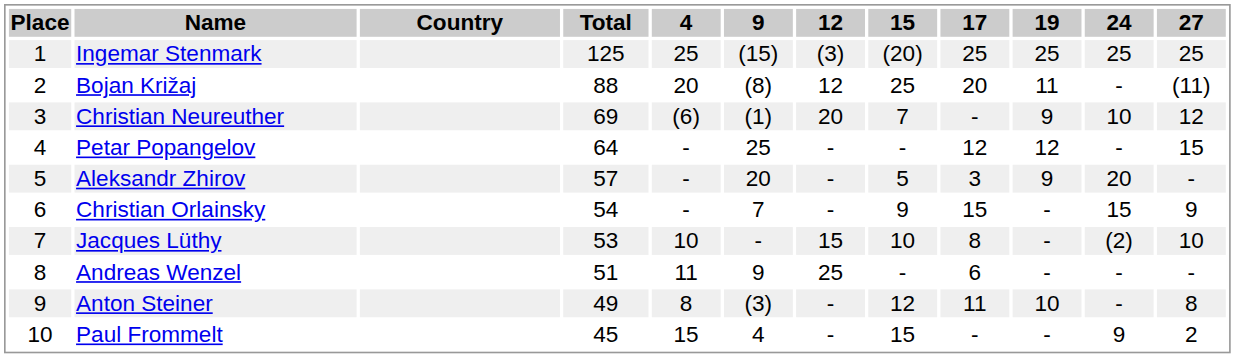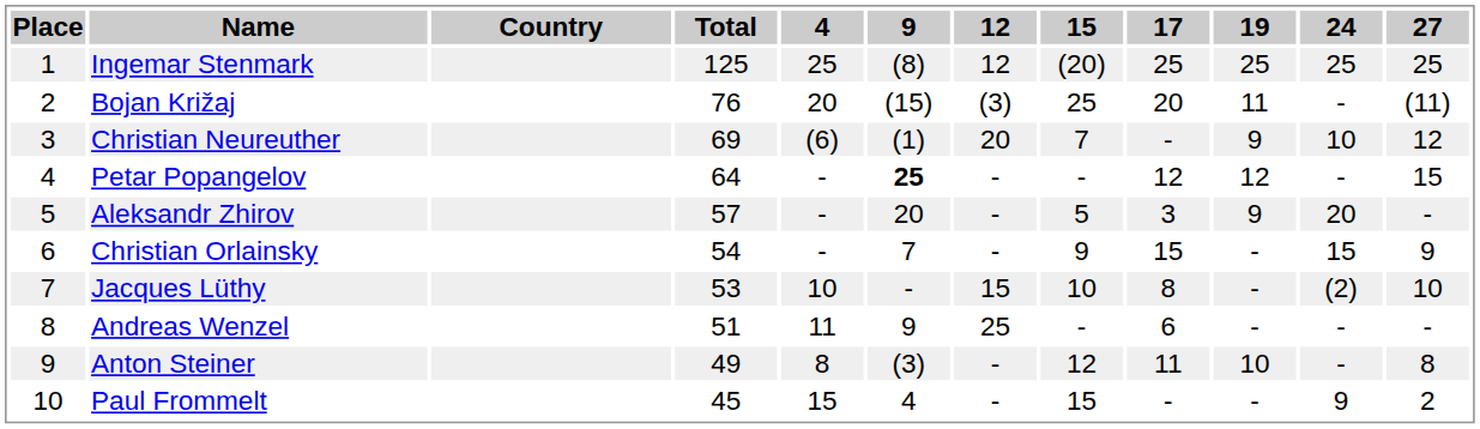 <table border="0" style="border: 1px solid #999; background-color:#FFFFFF; text-align:center; font-size:86%; line-height:15px;">
 <tr align="center" bgcolor="#CCCCCC">
 <th width=35>Place</th>
 <th width=170>Name</th>
 <th width=120>Country</th>
 <th width=50>Total</th>
 <th width=40>4</th>
 <th width=40>9</th>
 <th width=40>12</th>
 <th width=40>15</th>
 <th width=40>17</th>
 <th width=40>19</th>
 <th width=40>24</th>
 <th width=40>27</th>
 </tr>
 <tr bgcolor="#EFEFEF">
 <td>1</td>
 <td align="left"><a href='#'>Ingemar Stenmark</a></td>
 <td align="left"></td>
 <td>125</td>
 <td>25</td>
-<td>(15)</td>
-<td>(3)</td>
+<td>(8)</td>
+<td>12</td>
 <td>(20)</td>
 <td>25</td>
 <td>25</td>
 <td>25</td>
 <td>25</td>
 </tr>
 <tr>
 <td>2</td>
 <td align="left"><a href='#'>Bojan Križaj</a></td>
 <td align="left"></td>
-<td>88</td>
+<td>76</td>
 <td>20</td>
-<td>(8)</td>
-<td>12</td>
+<td>(15)</td>
+<td>(3)</td>
 <td>25</td>
 <td>20</td>
 <td>11</td>
 <td>-</td>
 <td>(11)</td>
 </tr>
 <tr bgcolor="#EFEFEF">
 <td>3</td>
 <td align="left"><a href='#'>Christian Neureuther</a></td>
 <td align="left"></td>
 <td>69</td>
 <td>(6)</td>
 <td>(1)</td>
 <td>20</td>
 <td>7</td>
 <td>-</td>
 <td>9</td>
 <td>10</td>
 <td>12</td>
 </tr>
 <tr>
 <td>4</td>
 <td align="left"><a href='#'>Petar Popangelov</a></td>
 <td align="left"></td>
 <td>64</td>
 <td>-</td>
-<td>25</td>
+<td><strong>25</strong></td>
 <td>-</td>
 <td>-</td>
 <td>12</td>
 <td>12</td>
 <td>-</td>
 <td>15</td>
 </tr>
 <tr bgcolor="#EFEFEF">
 <td>5</td>
 <td align="left"><a href='#'>Aleksandr Zhirov</a></td>
 <td align="left"></td>
 <td>57</td>
 <td>-</td>
 <td>20</td>
 <td>-</td>
 <td>5</td>
 <td>3</td>
 <td>9</td>
 <td>20</td>
 <td>-</td>
 </tr>
 <tr>
 <td>6</td>
 <td align="left"><a href='#'>Christian Orlainsky</a></td>
 <td align="left"></td>
 <td>54</td>
 <td>-</td>
 <td>7</td>
 <td>-</td>
 <td>9</td>
 <td>15</td>
 <td>-</td>
 <td>15</td>
 <td>9</td>
 </tr>
 <tr bgcolor="#EFEFEF">
 <td>7</td>
 <td align="left"><a href='#'>Jacques Lüthy</a></td>
 <td align="left"></td>
 <td>53</td>
 <td>10</td>
 <td>-</td>
 <td>15</td>
 <td>10</td>
 <td>8</td>
 <td>-</td>
 <td>(2)</td>
 <td>10</td>
 </tr>
 <tr>
 <td>8</td>
 <td align="left"><a href='#'>Andreas Wenzel</a></td>
 <td align="left"></td>
 <td>51</td>
 <td>11</td>
 <td>9</td>
 <td>25</td>
 <td>-</td>
 <td>6</td>
 <td>-</td>
 <td>-</td>
 <td>-</td>
 </tr>
 <tr bgcolor="#EFEFEF">
 <td>9</td>
 <td align="left"><a href='#'>Anton Steiner</a></td>
 <td align="left"></td>
 <td>49</td>
 <td>8</td>
 <td>(3)</td>
 <td>-</td>
 <td>12</td>
 <td>11</td>
 <td>10</td>
 <td>-</td>
 <td>8</td>
 </tr>
 <tr>
 <td>10</td>
 <td align="left"><a href='#'>Paul Frommelt</a></td>
 <td align="left"></td>
 <td>45</td>
 <td>15</td>
 <td>4</td>
 <td>-</td>
 <td>15</td>
 <td>-</td>
 <td>-</td>
 <td>9</td>
 <td>2</td>
 </tr>
 </table>
